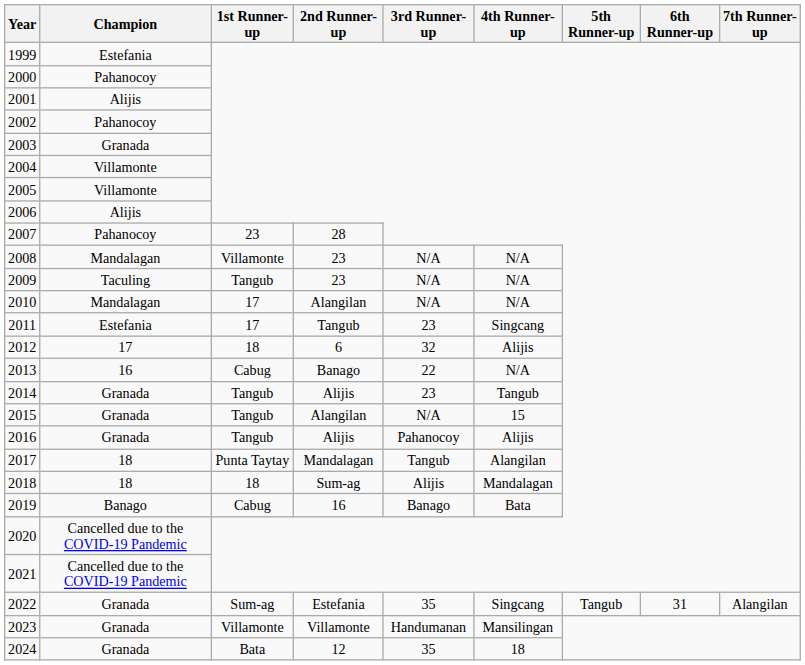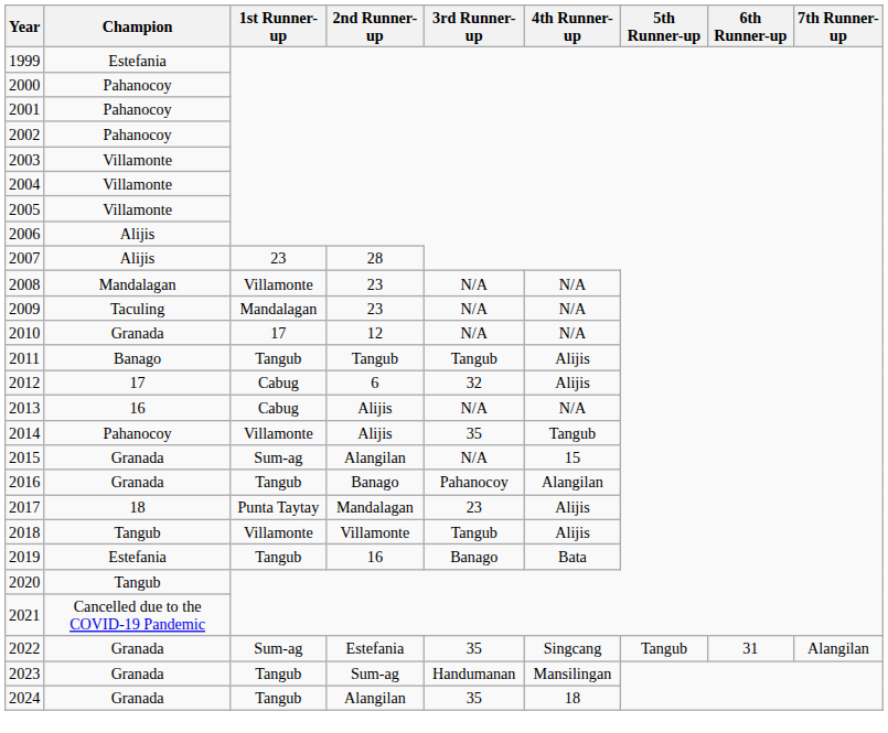 <table class="wikitable sortable" style="text-align:center; font-size:68%;">
 <tr>
 <th>Year</th>
 <th>Champion</th>
 <th>1st Runner-up</th>
 <th>2nd Runner-up</th>
 <th>3rd Runner-up</th>
 <th>4th Runner-up</th>
 <th>5th Runner-up</th>
 <th>6th Runner-up</th>
 <th>7th Runner-up</th>
 </tr>
 <tr>
 <td>1999</td>
 <td>Estefania</td>
 </tr>
 <tr>
 <td>2000</td>
 <td>Pahanocoy</td>
 </tr>
 <tr>
 <td>2001</td>
-<td>Alijis</td>
+<td>Pahanocoy</td>
 </tr>
 <tr>
 <td>2002</td>
 <td>Pahanocoy</td>
 </tr>
 <tr>
 <td>2003</td>
-<td>Granada</td>
+<td>Villamonte</td>
 </tr>
 <tr>
 <td>2004</td>
 <td>Villamonte</td>
 </tr>
 <tr>
 <td>2005</td>
 <td>Villamonte</td>
 </tr>
 <tr>
 <td>2006</td>
 <td>Alijis</td>
 </tr>
 <tr>
 <td>2007</td>
-<td>Pahanocoy</td>
+<td>Alijis</td>
 <td>23</td>
 <td>28</td>
 </tr>
 <tr>
 <td>2008</td>
 <td>Mandalagan</td>
 <td>Villamonte</td>
 <td>23</td>
 <td>N/A</td>
 <td>N/A</td>
 </tr>
 <tr>
 <td>2009</td>
 <td>Taculing</td>
-<td>Tangub</td>
+<td>Mandalagan</td>
 <td>23</td>
 <td>N/A</td>
 <td>N/A</td>
 </tr>
 <tr>
 <td>2010</td>
-<td>Mandalagan</td>
+<td>Granada</td>
 <td>17</td>
-<td>Alangilan</td>
+<td>12</td>
 <td>N/A</td>
 <td>N/A</td>
 </tr>
 <tr>
 <td>2011</td>
-<td>Estefania</td>
-<td>17</td>
+<td>Banago</td>
 <td>Tangub</td>
-<td>23</td>
-<td>Singcang</td>
+<td>Tangub</td>
+<td>Tangub</td>
+<td>Alijis</td>
 </tr>
 <tr>
 <td>2012</td>
 <td>17</td>
-<td>18</td>
+<td>Cabug</td>
 <td>6</td>
 <td>32</td>
 <td>Alijis</td>
 </tr>
 <tr>
 <td>2013</td>
 <td>16</td>
 <td>Cabug</td>
-<td>Banago</td>
-<td>22</td>
+<td>Alijis</td>
+<td>N/A</td>
 <td>N/A</td>
 </tr>
 <tr>
 <td>2014</td>
-<td>Granada</td>
-<td>Tangub</td>
+<td>Pahanocoy</td>
+<td>Villamonte</td>
 <td>Alijis</td>
-<td>23</td>
+<td>35</td>
 <td>Tangub</td>
 </tr>
 <tr>
 <td>2015</td>
 <td>Granada</td>
-<td>Tangub</td>
+<td>Sum-ag</td>
 <td>Alangilan</td>
 <td>N/A</td>
 <td>15</td>
 </tr>
 <tr>
 <td>2016</td>
 <td>Granada</td>
 <td>Tangub</td>
-<td>Alijis</td>
+<td>Banago</td>
 <td>Pahanocoy</td>
-<td>Alijis</td>
+<td>Alangilan</td>
 </tr>
 <tr>
 <td>2017</td>
 <td>18</td>
 <td>Punta Taytay</td>
 <td>Mandalagan</td>
-<td>Tangub</td>
-<td>Alangilan</td>
+<td>23</td>
+<td>Alijis</td>
 </tr>
 <tr>
 <td>2018</td>
-<td>18</td>
-<td>18</td>
-<td>Sum-ag</td>
+<td>Tangub</td>
+<td>Villamonte</td>
+<td>Villamonte</td>
+<td>Tangub</td>
 <td>Alijis</td>
-<td>Mandalagan</td>
 </tr>
 <tr>
 <td>2019</td>
-<td>Banago</td>
-<td>Cabug</td>
+<td>Estefania</td>
+<td>Tangub</td>
 <td>16</td>
 <td>Banago</td>
 <td>Bata</td>
 </tr>
 <tr>
 <td>2020</td>
-<td>Cancelled due to the <a href='#'>COVID-19 Pandemic</a></td>
+<td>Tangub</td>
 </tr>
 <tr>
 <td>2021</td>
 <td>Cancelled due to the <a href='#'>COVID-19 Pandemic</a></td>
 </tr>
 <tr>
 <td>2022</td>
 <td>Granada</td>
 <td>Sum-ag</td>
 <td>Estefania</td>
 <td>35</td>
 <td>Singcang</td>
 <td>Tangub</td>
 <td>31</td>
 <td>Alangilan</td>
 </tr>
 <tr>
 <td>2023</td>
 <td>Granada</td>
-<td>Villamonte</td>
-<td>Villamonte</td>
+<td>Tangub</td>
+<td>Sum-ag</td>
 <td>Handumanan</td>
 <td>Mansilingan</td>
 </tr>
 <tr>
 <td>2024</td>
 <td>Granada</td>
-<td>Bata</td>
-<td>12</td>
+<td>Tangub</td>
+<td>Alangilan</td>
 <td>35</td>
 <td>18</td>
 </tr>
 </table>
